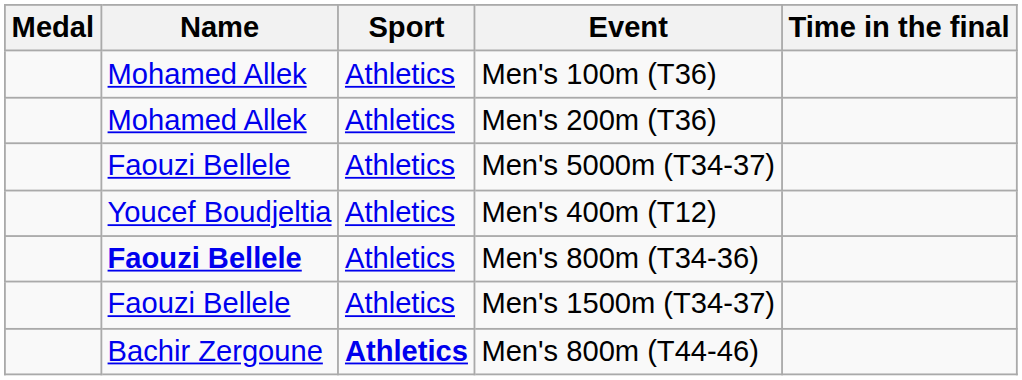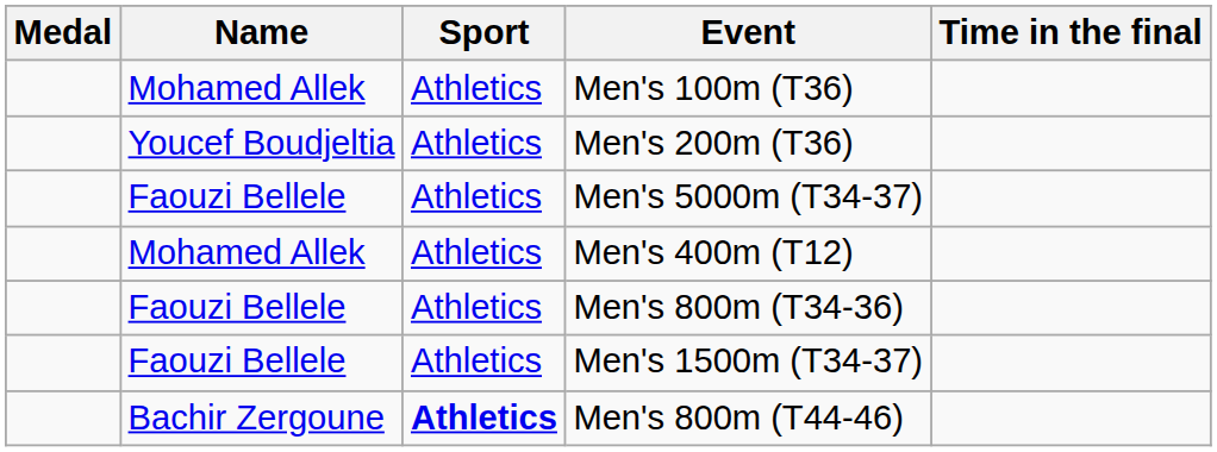 <table class="wikitable sortable">
 <tr>
 <th>Medal</th>
 <th>Name</th>
 <th>Sport</th>
 <th>Event</th>
 <th>Time in the final</th>
 </tr>
 <tr>
 <td></td>
 <td><a href='#'>Mohamed Allek</a></td>
 <td><a href='#'>Athletics</a></td>
 <td>Men's 100m (T36)</td>
 <td></td>
 </tr>
 <tr>
 <td></td>
-<td><a href='#'>Mohamed Allek</a></td>
+<td><a href='#'>Youcef Boudjeltia</a></td>
 <td><a href='#'>Athletics</a></td>
 <td>Men's 200m (T36)</td>
 <td></td>
 </tr>
 <tr>
 <td></td>
 <td><a href='#'>Faouzi Bellele</a></td>
 <td><a href='#'>Athletics</a></td>
 <td>Men's 5000m (T34-37)</td>
 <td></td>
 </tr>
 <tr>
 <td></td>
-<td><a href='#'>Youcef Boudjeltia</a></td>
+<td><a href='#'>Mohamed Allek</a></td>
 <td><a href='#'>Athletics</a></td>
 <td>Men's 400m (T12)</td>
 <td></td>
 </tr>
 <tr>
 <td></td>
-<td><strong><a href='#'>Faouzi Bellele</a></strong></td>
+<td><a href='#'>Faouzi Bellele</a></td>
 <td><a href='#'>Athletics</a></td>
 <td>Men's 800m (T34-36)</td>
 <td></td>
 </tr>
 <tr>
 <td></td>
 <td><a href='#'>Faouzi Bellele</a></td>
 <td><a href='#'>Athletics</a></td>
 <td>Men's 1500m (T34-37)</td>
 <td></td>
 </tr>
 <tr>
 <td></td>
 <td><a href='#'>Bachir Zergoune</a></td>
 <td><strong><a href='#'>Athletics</a></strong></td>
 <td>Men's 800m (T44-46)</td>
 <td></td>
 </tr>
 </table>
